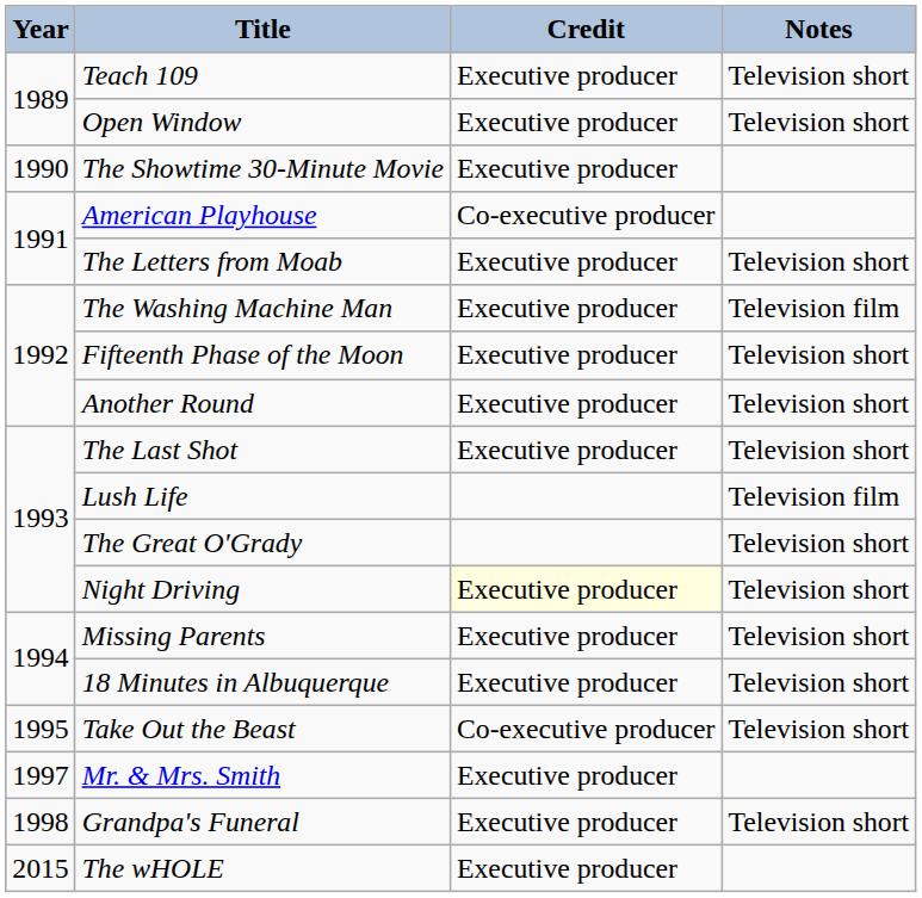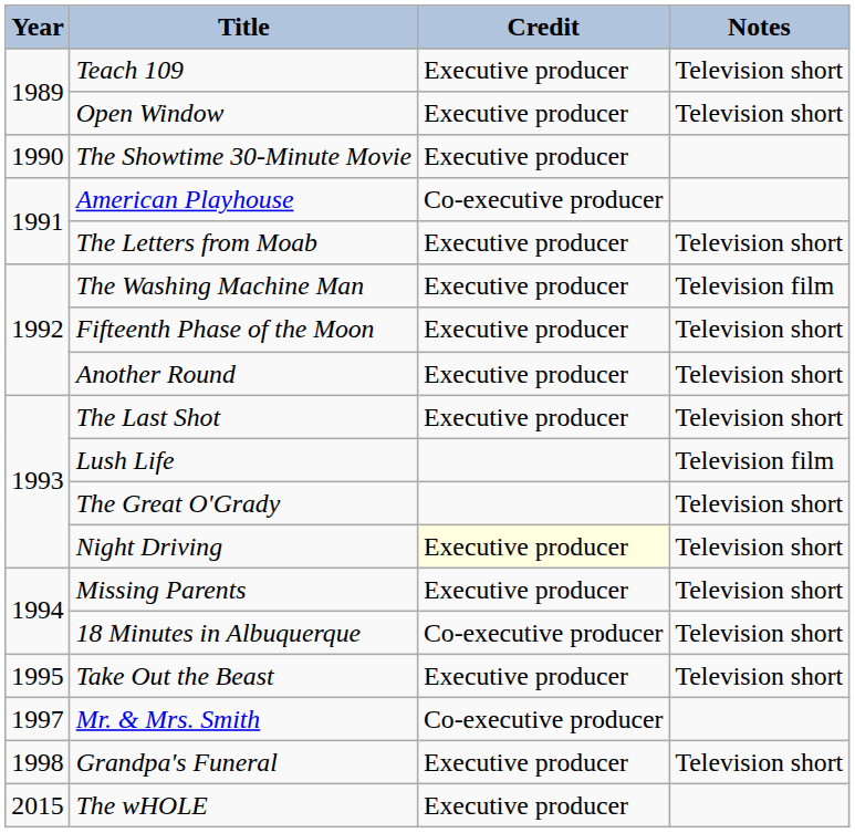 <table class="wikitable" style="font-size:95%;">
 <tr>
 <th style="background:#B0C4DE;">Year</th>
 <th style="background:#B0C4DE;">Title</th>
 <th style="background:#B0C4DE;">Credit</th>
 <th style="background:#B0C4DE;">Notes</th>
 </tr>
 <tr>
 <td rowspan=2>1989</td>
 <td><em>Teach 109</em></td>
 <td>Executive producer</td>
 <td>Television short</td>
 </tr>
 <tr>
 <td><em>Open Window</em></td>
 <td>Executive producer</td>
 <td>Television short</td>
 </tr>
 <tr>
 <td>1990</td>
 <td><em>The Showtime 30-Minute Movie</em></td>
 <td>Executive producer</td>
 <td></td>
 </tr>
 <tr>
 <td rowspan=2>1991</td>
 <td><em><a href='#'>American Playhouse</a></em></td>
 <td>Co-executive producer</td>
 <td></td>
 </tr>
 <tr>
 <td><em>The Letters from Moab</em></td>
 <td>Executive producer</td>
 <td>Television short</td>
 </tr>
 <tr>
 <td rowspan=3>1992</td>
 <td><em>The Washing Machine Man</em></td>
 <td>Executive producer</td>
 <td>Television film</td>
 </tr>
 <tr>
 <td><em>Fifteenth Phase of the Moon</em></td>
 <td>Executive producer</td>
 <td>Television short</td>
 </tr>
 <tr>
 <td><em>Another Round</em></td>
 <td>Executive producer</td>
 <td>Television short</td>
 </tr>
 <tr>
 <td rowspan=4>1993</td>
 <td><em>The Last Shot</em></td>
 <td>Executive producer</td>
 <td>Television short</td>
 </tr>
 <tr>
 <td><em>Lush Life</em></td>
 <td></td>
 <td>Television film</td>
 </tr>
 <tr>
 <td><em>The Great O'Grady</em></td>
 <td></td>
 <td>Television short</td>
 </tr>
 <tr>
 <td><em>Night Driving</em></td>
 <td style="background: lightyellow;">Executive producer</td>
 <td>Television short</td>
 </tr>
 <tr>
 <td rowspan=2>1994</td>
 <td><em>Missing Parents</em></td>
 <td>Executive producer</td>
 <td>Television short</td>
 </tr>
 <tr>
 <td><em>18 Minutes in Albuquerque</em></td>
-<td>Executive producer</td>
+<td>Co-executive producer</td>
 <td>Television short</td>
 </tr>
 <tr>
 <td>1995</td>
 <td><em>Take Out the Beast</em></td>
-<td>Co-executive producer</td>
+<td>Executive producer</td>
 <td>Television short</td>
 </tr>
 <tr>
 <td>1997</td>
 <td><em><a href='#'>Mr. & Mrs. Smith</a></em></td>
-<td>Executive producer</td>
+<td>Co-executive producer</td>
 <td></td>
 </tr>
 <tr>
 <td>1998</td>
 <td><em>Grandpa's Funeral</em></td>
 <td>Executive producer</td>
 <td>Television short</td>
 </tr>
 <tr>
 <td>2015</td>
 <td><em>The wHOLE</em></td>
 <td>Executive producer</td>
 <td></td>
 </tr>
 </table>
